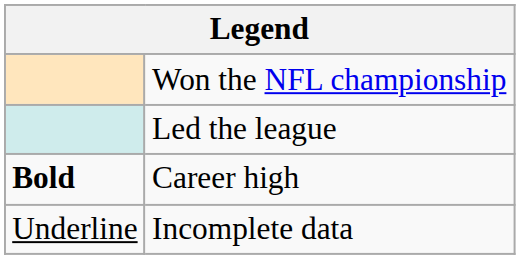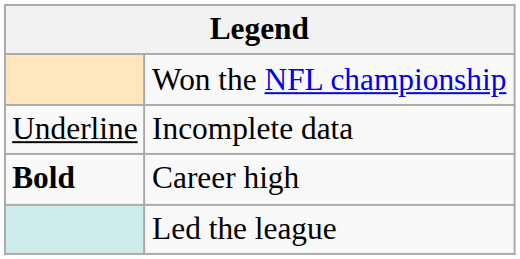 <table class="wikitable">
 <tr>
 <th colspan="2">Legend</th>
 </tr>
 <tr>
 <td style="background:#ffe6bd; width:3em;"></td>
 <td>Won the <a href='#'>NFL championship</a></td>
 </tr>
 <tr>
-<td style="background:#cfecec; width:3em;"></td>
-<td>Led the league</td>
+<td style="width:3em;"><u>Underline</u></td>
+<td>Incomplete data</td>
 </tr>
 <tr>
 <td style="width:3em;"><strong>Bold</strong></td>
 <td>Career high</td>
 </tr>
 <tr>
-<td style="width:3em;"><u>Underline</u></td>
-<td>Incomplete data</td>
+<td style="background:#cfecec; width:3em;"></td>
+<td>Led the league</td>
 </tr>
 </table>
